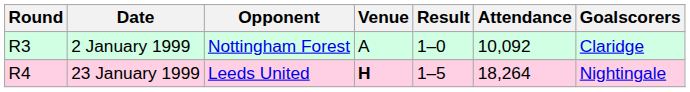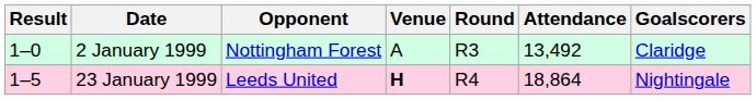 <table class="wikitable">
 <tr>
-<th>Round</th>
+<th>Result</th>
 <th>Date</th>
 <th>Opponent</th>
 <th>Venue</th>
-<th>Result</th>
+<th>Round</th>
 <th>Attendance</th>
 <th>Goalscorers</th>
 </tr>
 <tr style="background-color: #d0ffe3;">
-<td>R3</td>
+<td>1–0</td>
 <td>2 January 1999</td>
 <td><a href='#'>Nottingham Forest</a></td>
 <td>A</td>
-<td>1–0</td>
-<td>10,092</td>
+<td>R3</td>
+<td>13,492</td>
 <td><a href='#'>Claridge</a></td>
 </tr>
 <tr style="background-color: #ffd0e3;">
-<td>R4</td>
+<td>1–5</td>
 <td>23 January 1999</td>
 <td><a href='#'>Leeds United</a></td>
 <td><strong>H</strong></td>
-<td>1–5</td>
-<td>18,264</td>
+<td>R4</td>
+<td>18,864</td>
 <td><a href='#'>Nightingale</a></td>
 </tr>
 </table>
